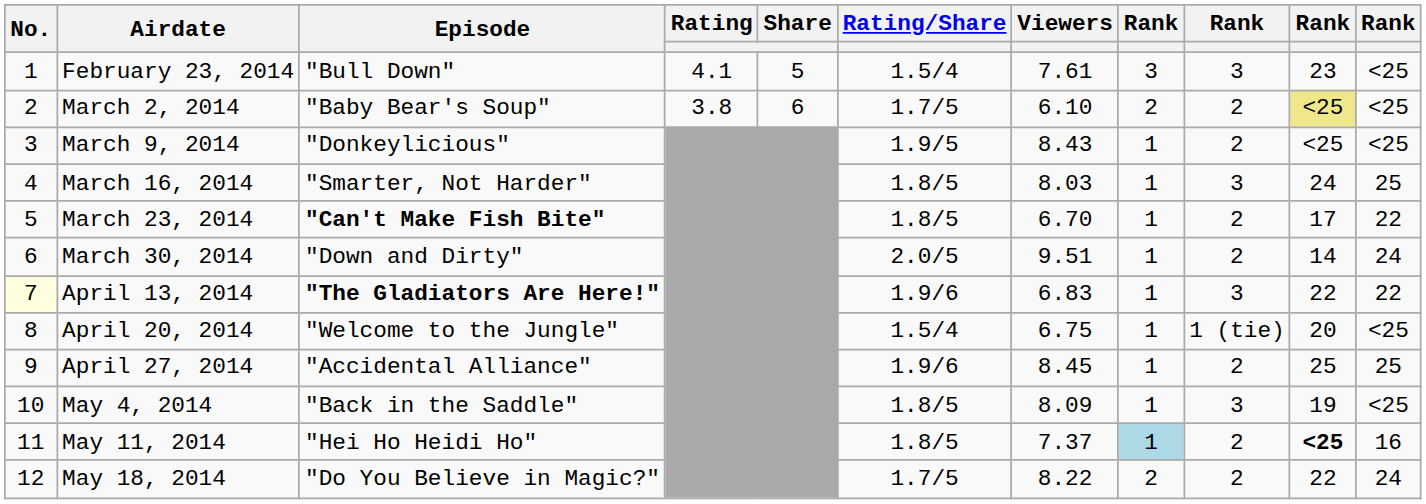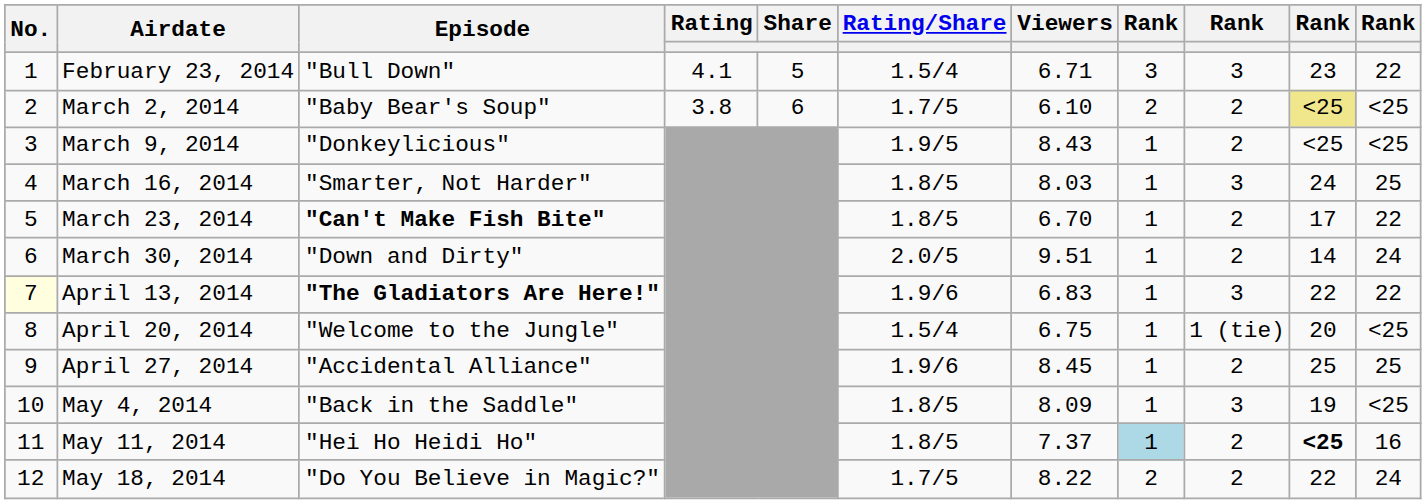 <table class="wikitable" style="text-align:center">
 <tr>
 <th rowspan="2">No.</th>
 <th rowspan="2">Airdate</th>
 <th rowspan="2">Episode</th>
 <th>Rating</th>
 <th>Share</th>
 <th><a href='#'>Rating/Share</a></th>
 <th>Viewers</th>
 <th>Rank</th>
 <th>Rank</th>
 <th>Rank</th>
 <th>Rank</th>
 </tr>
 <tr class="sorttop">
 <th colspan="2"></th>
 <th></th>
 <th></th>
 <th></th>
 <th></th>
 <th></th>
 <th></th>
 </tr>
 <tr>
 <td>1</td>
 <td style="text-align:left;">February 23, 2014</td>
 <td style="text-align:left;">"Bull Down"</td>
 <td>4.1</td>
 <td>5</td>
 <td>1.5/4</td>
-<td>7.61</td>
+<td>6.71</td>
 <td>3</td>
 <td>3</td>
 <td>23</td>
-<td><25</td>
+<td>22</td>
 </tr>
 <tr>
 <td>2</td>
 <td style="text-align:left;">March 2, 2014</td>
 <td style="text-align:left;">"Baby Bear's Soup"</td>
 <td>3.8</td>
 <td>6</td>
 <td>1.7/5</td>
 <td>6.10</td>
 <td>2</td>
 <td>2</td>
 <td style="background: khaki;"><25</td>
 <td><25</td>
 </tr>
 <tr>
 <td>3</td>
 <td style="text-align:left;">March 9, 2014</td>
 <td style="text-align:left;">"Donkeylicious"</td>
 <td colspan="2" rowspan="10" bgcolor="darkgrey"></td>
 <td>1.9/5</td>
 <td>8.43</td>
 <td>1</td>
 <td>2</td>
 <td><25</td>
 <td><25</td>
 </tr>
 <tr>
 <td>4</td>
 <td style="text-align:left;">March 16, 2014</td>
 <td style="text-align:left;">"Smarter, Not Harder"</td>
 <td>1.8/5</td>
 <td>8.03</td>
 <td>1</td>
 <td>3</td>
 <td>24</td>
 <td>25</td>
 </tr>
 <tr>
 <td>5</td>
 <td style="text-align:left;">March 23, 2014</td>
 <td style="text-align:left;"><strong>"Can't Make Fish Bite"</strong></td>
 <td>1.8/5</td>
 <td>6.70</td>
 <td>1</td>
 <td>2</td>
 <td>17</td>
 <td>22</td>
 </tr>
 <tr>
 <td>6</td>
 <td style="text-align:left;">March 30, 2014</td>
 <td style="text-align:left;">"Down and Dirty"</td>
 <td>2.0/5</td>
 <td>9.51</td>
 <td>1</td>
 <td>2</td>
 <td>14</td>
 <td>24</td>
 </tr>
 <tr>
 <td style="background: lightyellow;">7</td>
 <td style="text-align:left;">April 13, 2014</td>
 <td style="text-align:left;"><strong>"The Gladiators Are Here!"</strong></td>
 <td>1.9/6</td>
 <td>6.83</td>
 <td>1</td>
 <td>3</td>
 <td>22</td>
 <td>22</td>
 </tr>
 <tr>
 <td>8</td>
 <td style="text-align:left;">April 20, 2014</td>
 <td style="text-align:left;">"Welcome to the Jungle"</td>
 <td>1.5/4</td>
 <td>6.75</td>
 <td>1</td>
 <td>1 (tie)</td>
 <td>20</td>
 <td><25</td>
 </tr>
 <tr>
 <td>9</td>
 <td style="text-align:left;">April 27, 2014</td>
 <td style="text-align:left;">"Accidental Alliance"</td>
 <td>1.9/6</td>
 <td>8.45</td>
 <td>1</td>
 <td>2</td>
 <td>25</td>
 <td>25</td>
 </tr>
 <tr>
 <td>10</td>
 <td style="text-align:left;">May 4, 2014</td>
 <td style="text-align:left;">"Back in the Saddle"</td>
 <td>1.8/5</td>
 <td>8.09</td>
 <td>1</td>
 <td>3</td>
 <td>19</td>
 <td><25</td>
 </tr>
 <tr>
 <td>11</td>
 <td style="text-align:left;">May 11, 2014</td>
 <td style="text-align:left;">"Hei Ho Heidi Ho"</td>
 <td>1.8/5</td>
 <td>7.37</td>
 <td style="background: lightblue;">1</td>
 <td>2</td>
 <td><strong><25</strong></td>
 <td>16</td>
 </tr>
 <tr>
 <td>12</td>
 <td style="text-align:left;">May 18, 2014</td>
 <td style="text-align:left;">"Do You Believe in Magic?"</td>
 <td>1.7/5</td>
 <td>8.22</td>
 <td>2</td>
 <td>2</td>
 <td>22</td>
 <td>24</td>
 </tr>
 </table>
